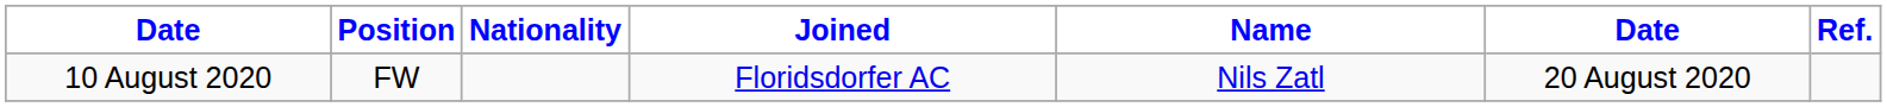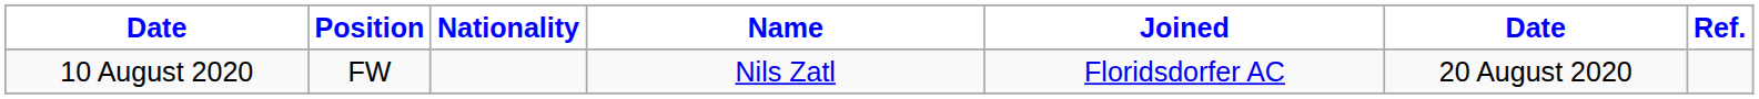 <table class="wikitable"  style="text-align:center; font-size:90%; ">
 <tr>
 <th style="background:#FFFFFF; color:#0000FF; width:150px;">Date</th>
 <th style="background:#FFFFFF; color:#0000FF; width:50px;">Position</th>
 <th style="background:#FFFFFF; color:#0000FF; width:50px;">Nationality</th>
+<th style="background:#FFFFFF; color:#0000FF; width:200px;">Name</th>
 <th style="background:#FFFFFF; color:#0000FF; width:200px;">Joined</th>
-<th style="background:#FFFFFF; color:#0000FF; width:200px;">Name</th>
 <th style="background:#FFFFFF; color:#0000FF; width:150px;">Date</th>
 <th style="background:#FFFFFF; color:#0000FF; width:25px;">Ref.</th>
 </tr>
 <tr>
 <td>10 August 2020</td>
 <td>FW</td>
 <td></td>
+<td><a href='#'>Nils Zatl</a></td>
 <td><a href='#'>Floridsdorfer AC</a></td>
-<td><a href='#'>Nils Zatl</a></td>
 <td>20 August 2020</td>
 <td></td>
 </tr>
 </table>
